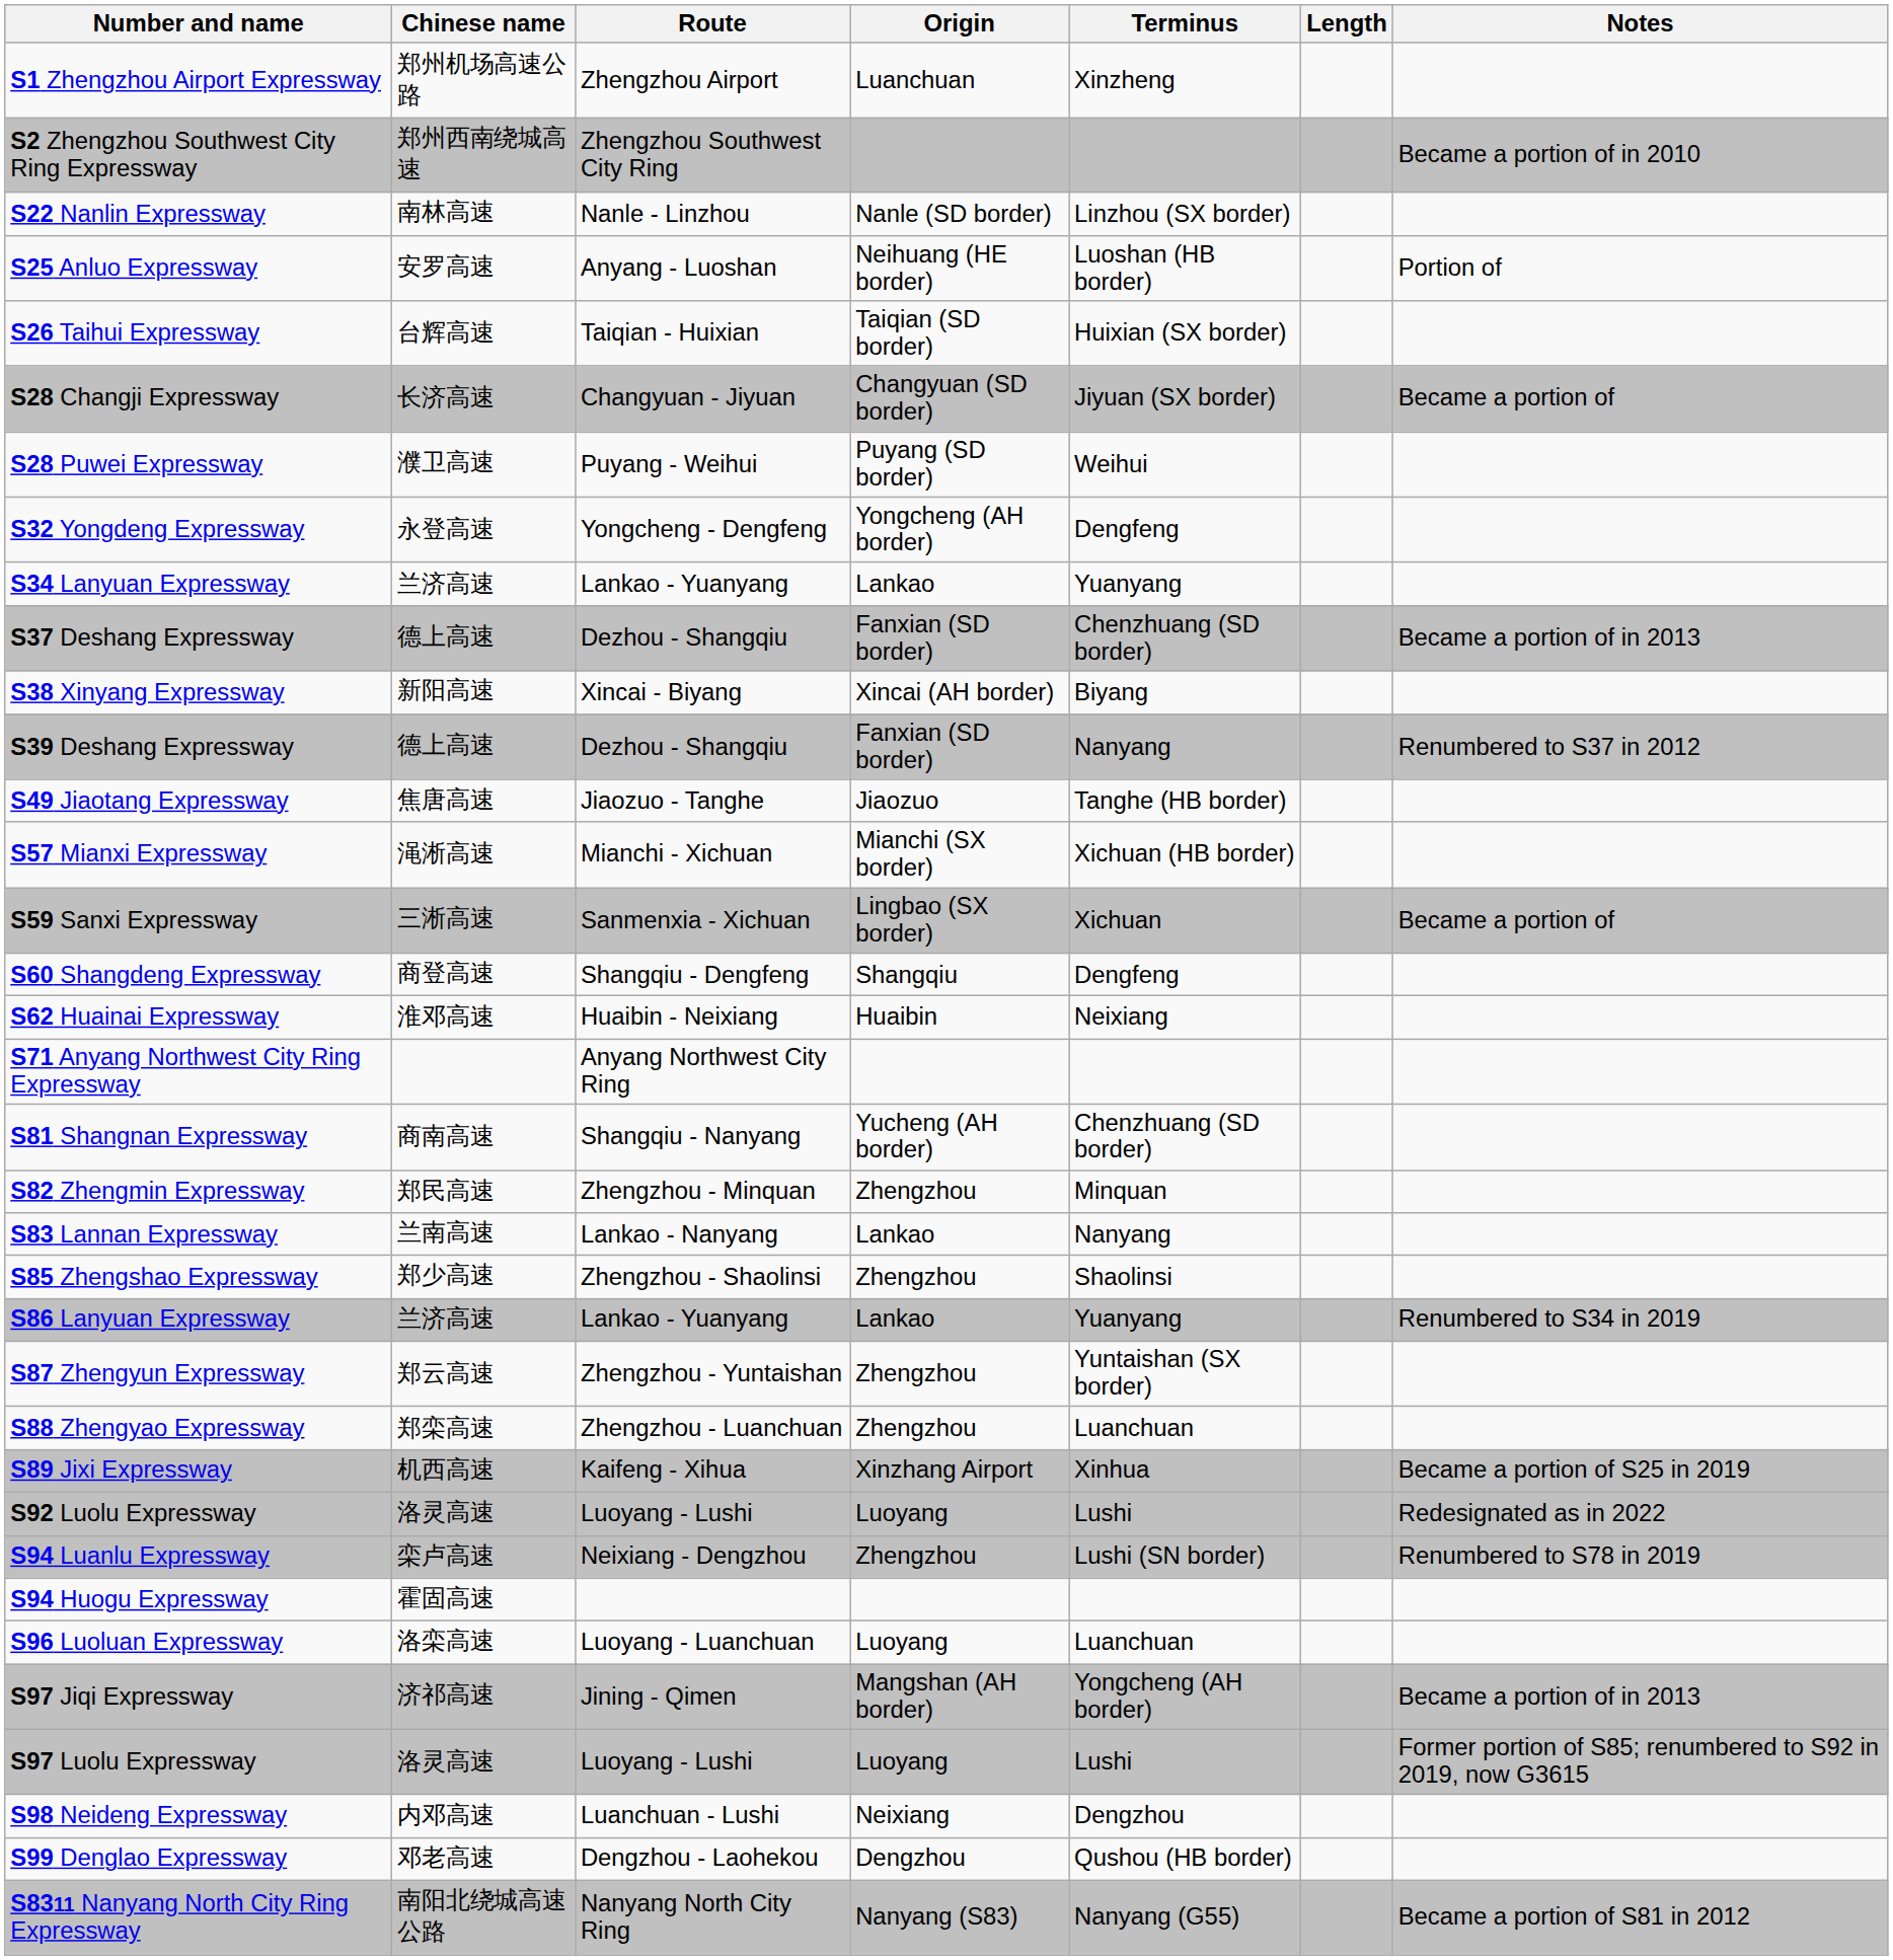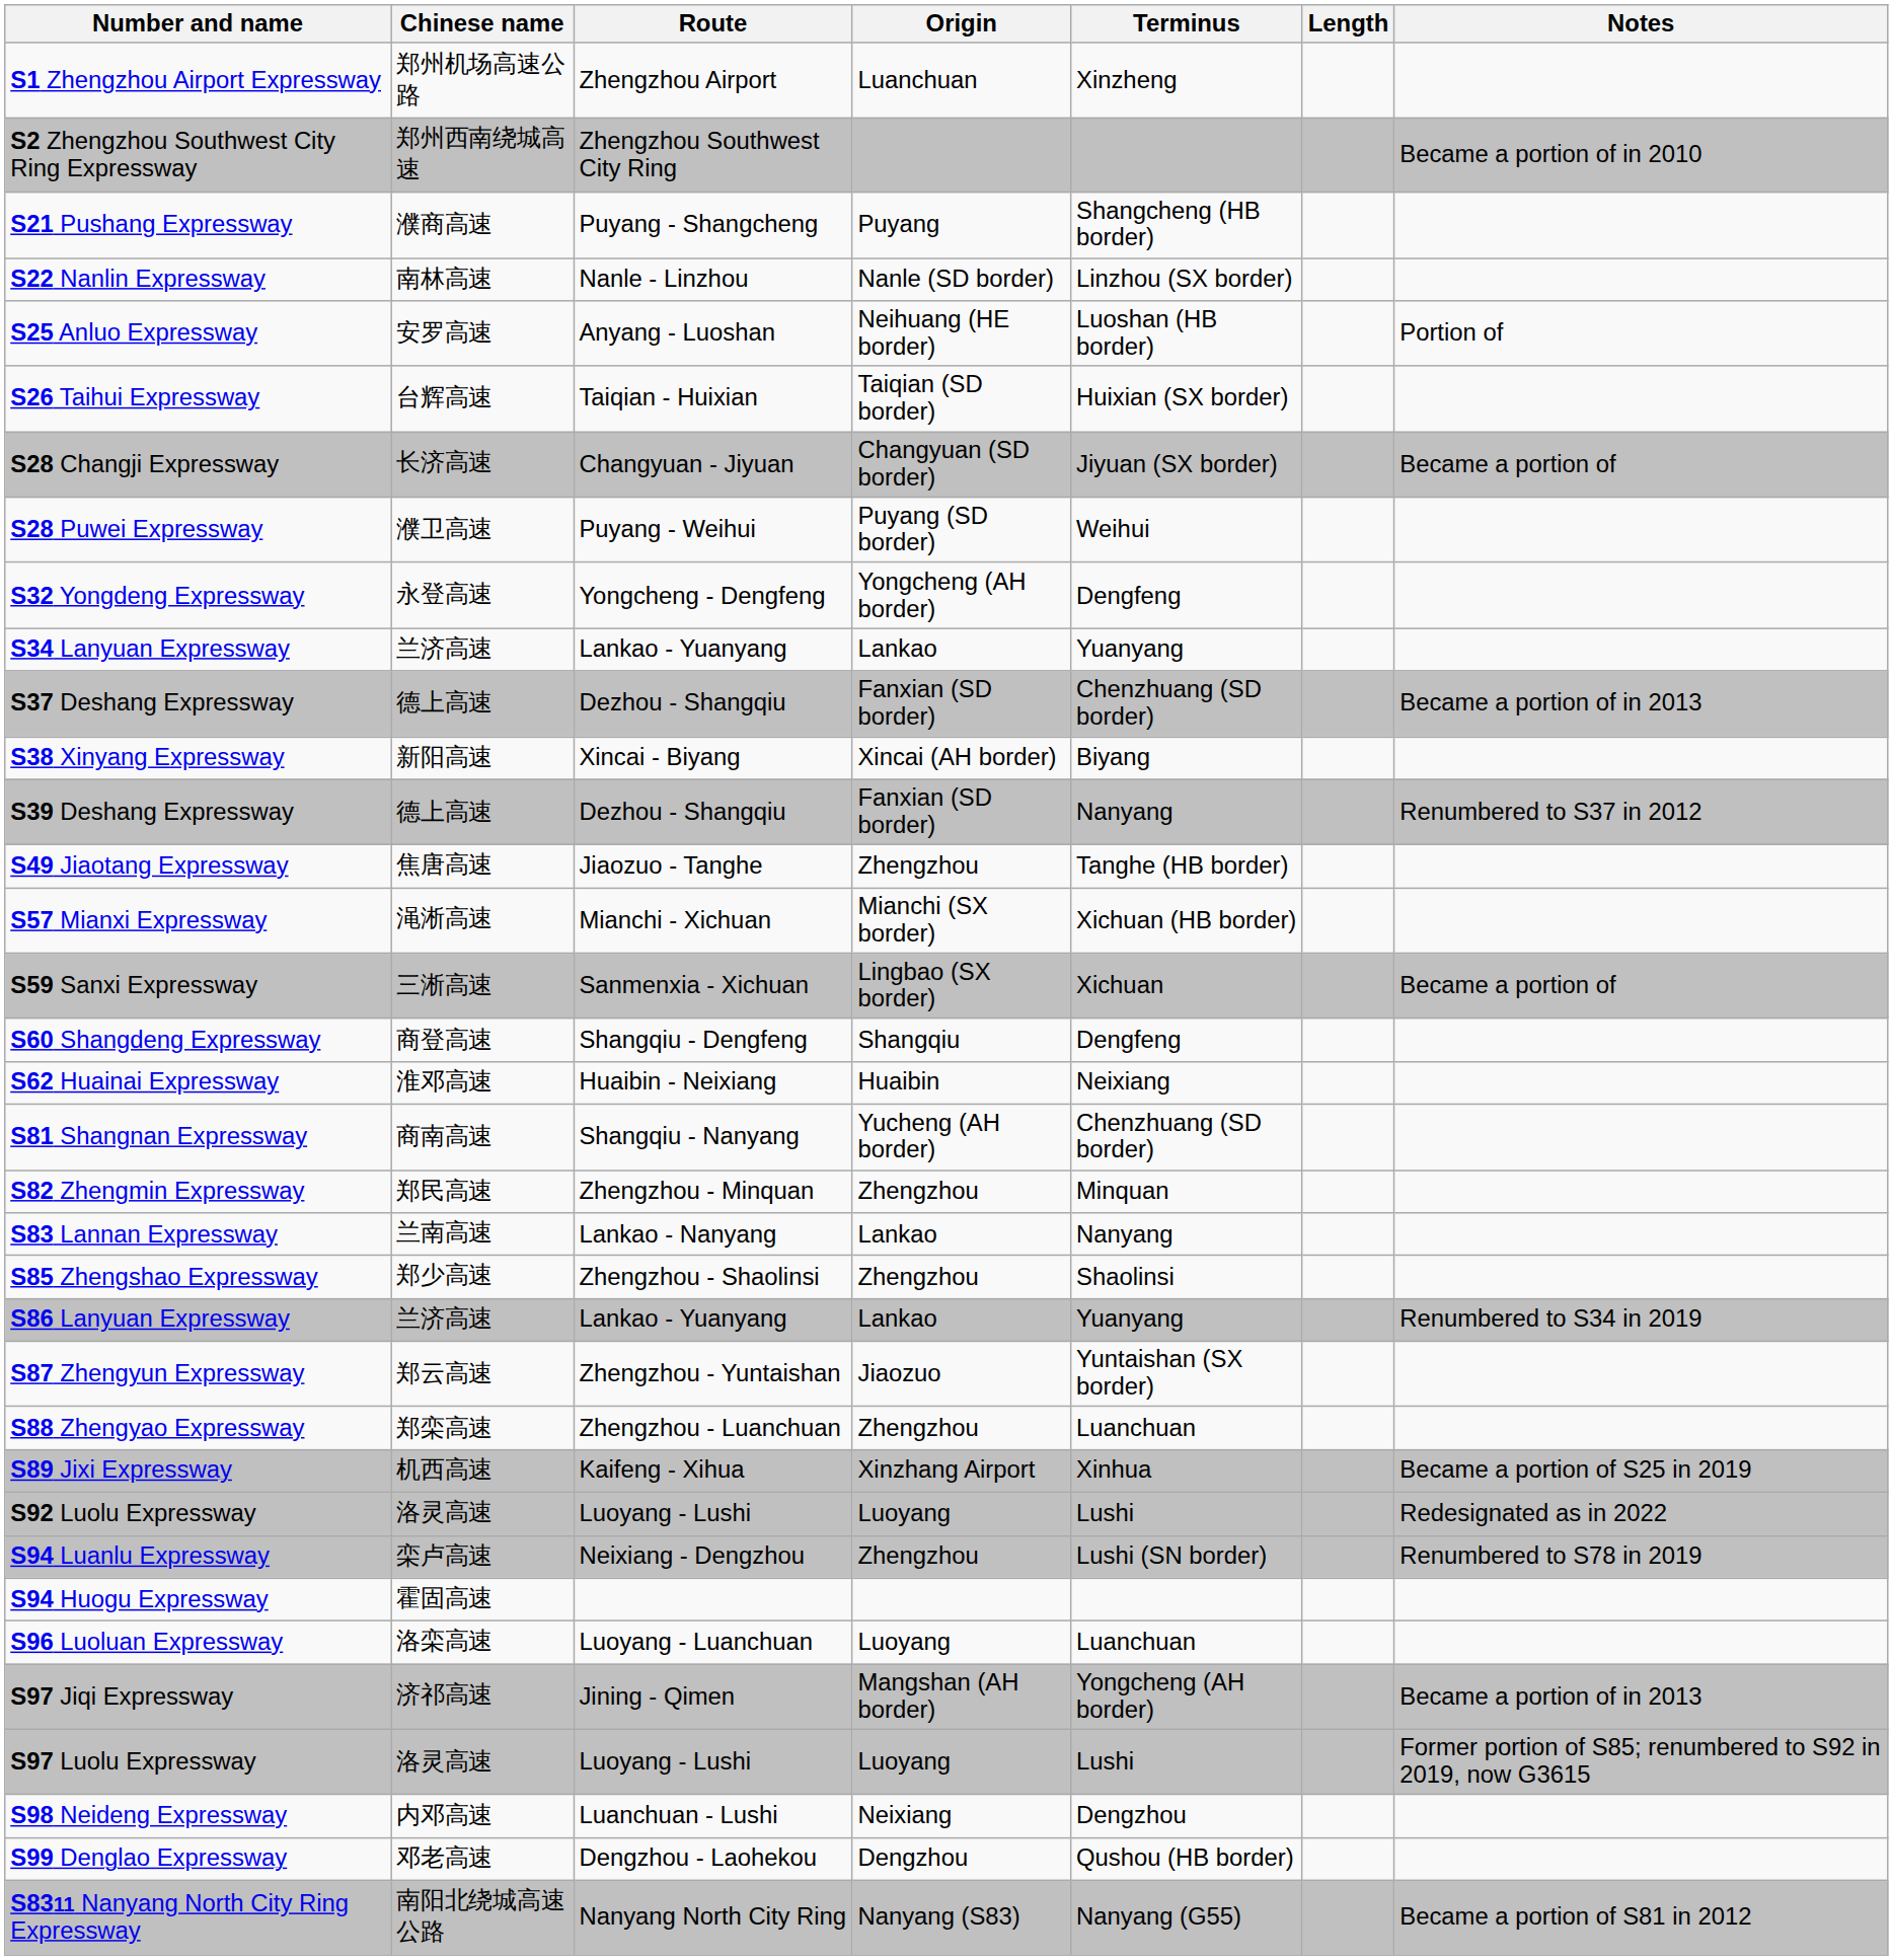 <table class="wikitable collapsible">
 <tr>
 <th>Number and name</th>
 <th>Chinese name</th>
 <th>Route</th>
 <th>Origin</th>
 <th>Terminus</th>
 <th>Length</th>
 <th>Notes</th>
 </tr>
 <tr>
 <td> <a href='#'><strong>S1</strong> Zhengzhou Airport Expressway</a></td>
 <td>郑州机场高速公路</td>
 <td>Zhengzhou Airport</td>
 <td>Luanchuan</td>
 <td>Xinzheng</td>
 <td></td>
 <td></td>
 </tr>
 <tr style="background:Silver; color:black;">
 <td><strong>S2</strong> Zhengzhou Southwest City Ring Expressway</td>
 <td>郑州西南绕城高速</td>
 <td>Zhengzhou Southwest City Ring</td>
 <td></td>
 <td></td>
 <td></td>
 <td>Became a portion of  in 2010</td>
+</tr>
+<tr>
+<td> <a href='#'><strong>S21</strong> Pushang Expressway</a></td>
+<td>濮商高速</td>
+<td>Puyang - Shangcheng</td>
+<td>Puyang</td>
+<td>Shangcheng (HB border)</td>
+<td></td>
+<td></td>
 </tr>
 <tr>
 <td> <a href='#'><strong>S22</strong> Nanlin Expressway</a></td>
 <td>南林高速</td>
 <td>Nanle - Linzhou</td>
 <td>Nanle (SD border)</td>
 <td>Linzhou (SX border)</td>
 <td></td>
 <td></td>
 </tr>
 <tr>
 <td> <a href='#'><strong>S25</strong> Anluo Expressway</a></td>
 <td>安罗高速</td>
 <td>Anyang - Luoshan</td>
 <td>Neihuang (HE border)</td>
 <td>Luoshan (HB border)</td>
 <td></td>
 <td>Portion of </td>
 </tr>
 <tr>
 <td> <a href='#'><strong>S26</strong> Taihui Expressway</a></td>
 <td>台辉高速</td>
 <td>Taiqian - Huixian</td>
 <td>Taiqian (SD border)</td>
 <td>Huixian (SX border)</td>
 <td></td>
 <td></td>
 </tr>
 <tr style="background:Silver; color:black;">
 <td> <strong>S28</strong> Changji Expressway</td>
 <td>长济高速</td>
 <td>Changyuan - Jiyuan</td>
 <td>Changyuan (SD border)</td>
 <td>Jiyuan (SX border)</td>
 <td></td>
 <td>Became a portion of </td>
 </tr>
 <tr>
 <td> <a href='#'><strong>S28</strong> Puwei Expressway</a></td>
 <td>濮卫高速</td>
 <td>Puyang - Weihui</td>
 <td>Puyang (SD border)</td>
 <td>Weihui</td>
 <td></td>
 <td></td>
 </tr>
 <tr>
 <td> <a href='#'><strong>S32</strong> Yongdeng Expressway</a></td>
 <td>永登高速</td>
 <td>Yongcheng - Dengfeng</td>
 <td>Yongcheng (AH border)</td>
 <td>Dengfeng</td>
 <td></td>
 <td></td>
 </tr>
 <tr>
 <td><a href='#'><strong>S34</strong> Lanyuan Expressway</a></td>
 <td>兰济高速</td>
 <td>Lankao - Yuanyang</td>
 <td>Lankao</td>
 <td>Yuanyang</td>
 <td></td>
 <td></td>
 </tr>
 <tr style="background:Silver; color:black;">
 <td> <strong>S37</strong> Deshang Expressway</td>
 <td>德上高速</td>
 <td>Dezhou - Shangqiu</td>
 <td>Fanxian (SD border)</td>
 <td>Chenzhuang (SD border)</td>
 <td></td>
 <td>Became a portion of  in 2013</td>
 </tr>
 <tr>
 <td> <a href='#'><strong>S38</strong> Xinyang Expressway</a></td>
 <td>新阳高速</td>
 <td>Xincai - Biyang</td>
 <td>Xincai (AH border)</td>
 <td>Biyang</td>
 <td></td>
 <td></td>
 </tr>
 <tr style="background:Silver; color:black;">
 <td> <strong>S39</strong> Deshang Expressway</td>
 <td>德上高速</td>
 <td>Dezhou - Shangqiu</td>
 <td>Fanxian (SD border)</td>
 <td>Nanyang</td>
 <td></td>
 <td>Renumbered to S37 in 2012</td>
 </tr>
 <tr>
 <td> <a href='#'><strong>S49</strong> Jiaotang Expressway</a></td>
 <td>焦唐高速</td>
 <td>Jiaozuo - Tanghe</td>
-<td>Jiaozuo</td>
+<td>Zhengzhou</td>
 <td>Tanghe (HB border)</td>
 <td></td>
 <td></td>
 </tr>
 <tr>
 <td> <a href='#'><strong>S57</strong> Mianxi Expressway</a></td>
 <td>渑淅高速</td>
 <td>Mianchi - Xichuan</td>
 <td>Mianchi (SX border)</td>
 <td>Xichuan (HB border)</td>
 <td></td>
 <td></td>
 </tr>
 <tr style="background:Silver; color:black;">
 <td> <strong>S59</strong> Sanxi Expressway</td>
 <td>三淅高速</td>
 <td>Sanmenxia - Xichuan</td>
 <td>Lingbao (SX border)</td>
 <td>Xichuan</td>
 <td></td>
 <td>Became a portion of </td>
 </tr>
 <tr>
 <td> <a href='#'><strong>S60</strong> Shangdeng Expressway</a></td>
 <td>商登高速</td>
 <td>Shangqiu - Dengfeng</td>
 <td>Shangqiu</td>
 <td>Dengfeng</td>
 <td></td>
 <td></td>
 </tr>
 <tr>
 <td> <a href='#'><strong>S62</strong> Huainai Expressway</a></td>
 <td>淮邓高速</td>
 <td>Huaibin - Neixiang</td>
 <td>Huaibin</td>
 <td>Neixiang</td>
-<td></td>
-<td></td>
-</tr>
-<tr>
-<td><a href='#'><strong>S71</strong> Anyang Northwest City Ring Expressway</a></td>
-<td></td>
-<td>Anyang Northwest City Ring</td>
-<td></td>
-<td></td>
 <td></td>
 <td></td>
 </tr>
 <tr>
 <td> <a href='#'><strong>S81</strong> Shangnan Expressway</a></td>
 <td>商南高速</td>
 <td>Shangqiu - Nanyang</td>
 <td>Yucheng (AH border)</td>
 <td>Chenzhuang (SD border)</td>
 <td></td>
 <td></td>
 </tr>
 <tr>
 <td> <a href='#'><strong>S82</strong> Zhengmin Expressway</a></td>
 <td>郑民高速</td>
 <td>Zhengzhou - Minquan</td>
 <td>Zhengzhou</td>
 <td>Minquan</td>
 <td></td>
 <td></td>
 </tr>
 <tr>
 <td> <a href='#'><strong>S83</strong> Lannan Expressway</a></td>
 <td>兰南高速</td>
 <td>Lankao - Nanyang</td>
 <td>Lankao</td>
 <td>Nanyang</td>
 <td></td>
 <td></td>
 </tr>
 <tr>
 <td> <a href='#'><strong>S85</strong> Zhengshao Expressway</a></td>
 <td>郑少高速</td>
 <td>Zhengzhou - Shaolinsi</td>
 <td>Zhengzhou</td>
 <td>Shaolinsi</td>
 <td></td>
 <td></td>
 </tr>
 <tr style="background:Silver; color:black;">
 <td> <a href='#'><strong>S86</strong> Lanyuan Expressway</a></td>
 <td>兰济高速</td>
 <td>Lankao - Yuanyang</td>
 <td>Lankao</td>
 <td>Yuanyang</td>
 <td></td>
 <td>Renumbered to S34 in 2019</td>
 </tr>
 <tr>
 <td> <a href='#'><strong>S87</strong> Zhengyun Expressway</a></td>
 <td>郑云高速</td>
 <td>Zhengzhou - Yuntaishan</td>
-<td>Zhengzhou</td>
+<td>Jiaozuo</td>
 <td>Yuntaishan (SX border)</td>
 <td></td>
 <td></td>
 </tr>
 <tr>
 <td> <a href='#'><strong>S88</strong> Zhengyao Expressway</a></td>
 <td>郑栾高速</td>
 <td>Zhengzhou - Luanchuan</td>
 <td>Zhengzhou</td>
 <td>Luanchuan</td>
 <td></td>
 <td></td>
 </tr>
 <tr style="background:Silver; color:black;">
 <td><a href='#'><strong>S89</strong> Jixi Expressway</a></td>
 <td>机西高速</td>
 <td>Kaifeng - Xihua</td>
 <td>Xinzhang Airport</td>
 <td>Xinhua</td>
 <td></td>
 <td>Became a portion of S25 in 2019</td>
 </tr>
 <tr style="background:Silver; color:black;">
 <td> <strong>S92</strong> Luolu Expressway</td>
 <td>洛灵高速</td>
 <td>Luoyang - Lushi</td>
 <td>Luoyang</td>
 <td>Lushi</td>
 <td></td>
 <td>Redesignated as  in 2022</td>
 </tr>
 <tr style="background:Silver; color:black;">
 <td><a href='#'><strong>S94</strong> Luanlu Expressway</a></td>
 <td>栾卢高速</td>
 <td>Neixiang - Dengzhou</td>
 <td>Zhengzhou</td>
 <td>Lushi (SN border)</td>
 <td></td>
 <td>Renumbered to S78 in 2019</td>
 </tr>
 <tr>
 <td><a href='#'><strong>S94</strong> Huogu Expressway</a></td>
 <td>霍固高速</td>
 <td></td>
 <td></td>
 <td></td>
 <td></td>
 <td></td>
 </tr>
 <tr>
 <td> <a href='#'><strong>S96</strong> Luoluan Expressway</a></td>
 <td>洛栾高速</td>
 <td>Luoyang - Luanchuan</td>
 <td>Luoyang</td>
 <td>Luanchuan</td>
 <td></td>
 <td></td>
 </tr>
 <tr style="background:Silver; color:black;">
 <td> <strong>S97</strong> Jiqi Expressway</td>
 <td>济祁高速</td>
 <td>Jining - Qimen</td>
 <td>Mangshan (AH border)</td>
 <td>Yongcheng (AH border)</td>
 <td></td>
 <td>Became a portion of  in 2013</td>
 </tr>
 <tr style="background:Silver; color:black;">
 <td> <strong>S97</strong> Luolu Expressway</td>
 <td>洛灵高速</td>
 <td>Luoyang - Lushi</td>
 <td>Luoyang</td>
 <td>Lushi</td>
 <td></td>
 <td>Former portion of S85; renumbered to S92 in 2019, now G3615</td>
 </tr>
 <tr>
 <td> <a href='#'><strong>S98</strong> Neideng Expressway</a></td>
 <td>内邓高速</td>
 <td>Luanchuan - Lushi</td>
 <td>Neixiang</td>
 <td>Dengzhou</td>
 <td></td>
 <td></td>
 </tr>
 <tr>
 <td> <a href='#'><strong>S99</strong> Denglao Expressway</a></td>
 <td>邓老高速</td>
 <td>Dengzhou - Laohekou</td>
 <td>Dengzhou</td>
 <td>Qushou (HB border)</td>
 <td></td>
 <td></td>
 </tr>
 <tr style="background:Silver; color:black;">
 <td> <a href='#'><strong>S83<small>11</small></strong> Nanyang North City Ring Expressway</a></td>
 <td>南阳北绕城高速公路</td>
 <td>Nanyang North City Ring</td>
 <td>Nanyang (S83)</td>
 <td>Nanyang (G55)</td>
 <td></td>
 <td>Became a portion of S81 in 2012</td>
 </tr>
 </table>
